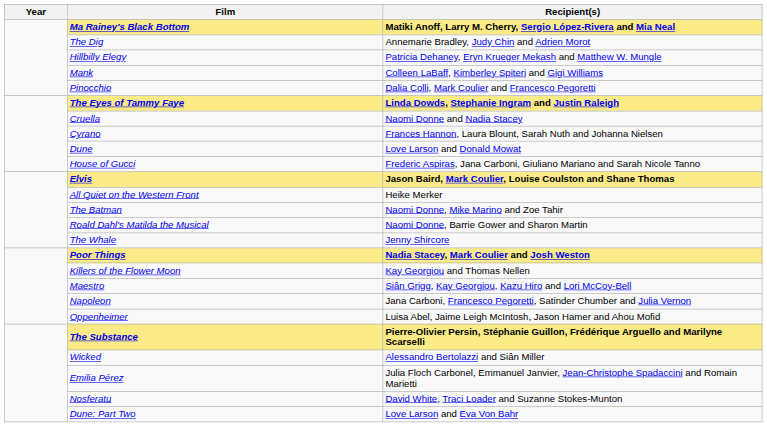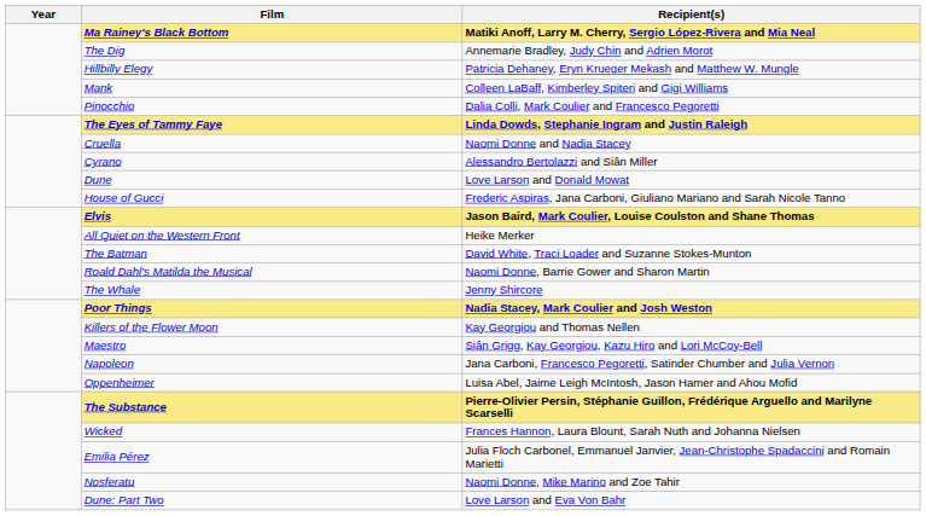 <table class="wikitable" style="width:100%;" cellpadding="5">
 <tr>
 <th style="width:5%;">Year</th>
 <th style="width:25%;">Film</th>
 <th style="width:30%;">Recipient(s)</th>
 </tr>
 <tr>
 <td rowspan="5"></td>
 <td style="background:#FAEB86"><strong><em><a href='#'>Ma Rainey's Black Bottom</a></em></strong></td>
 <td style="background:#FAEB86"><strong>Matiki Anoff, Larry M. Cherry, <a href='#'>Sergio López-Rivera</a> and <a href='#'>Mia Neal</a></strong></td>
 </tr>
 <tr>
 <td><em><a href='#'>The Dig</a></em></td>
 <td>Annemarie Bradley, <a href='#'>Judy Chin</a> and <a href='#'>Adrien Morot</a></td>
 </tr>
 <tr>
 <td><em><a href='#'>Hillbilly Elegy</a></em></td>
 <td><a href='#'>Patricia Dehaney</a>, <a href='#'>Eryn Krueger Mekash</a> and <a href='#'>Matthew W. Mungle</a></td>
 </tr>
 <tr>
 <td><em><a href='#'>Mank</a></em></td>
 <td><a href='#'>Colleen LaBaff</a>, <a href='#'>Kimberley Spiteri</a> and <a href='#'>Gigi Williams</a></td>
 </tr>
 <tr>
 <td><em><a href='#'>Pinocchio</a></em></td>
 <td><a href='#'>Dalia Colli</a>, <a href='#'>Mark Coulier</a> and <a href='#'>Francesco Pegoretti</a></td>
 </tr>
 <tr>
 <td rowspan="5"></td>
 <td style="background:#FAEB86"><strong><em><a href='#'>The Eyes of Tammy Faye</a></em></strong></td>
 <td style="background:#FAEB86"><strong><a href='#'>Linda Dowds</a>, <a href='#'>Stephanie Ingram</a> and <a href='#'>Justin Raleigh</a></strong></td>
 </tr>
 <tr>
 <td><em><a href='#'>Cruella</a></em></td>
 <td><a href='#'>Naomi Donne</a> and <a href='#'>Nadia Stacey</a></td>
 </tr>
 <tr>
 <td><em><a href='#'>Cyrano</a></em></td>
-<td><a href='#'>Frances Hannon</a>, Laura Blount, Sarah Nuth and Johanna Nielsen</td>
+<td><a href='#'>Alessandro Bertolazzi</a> and Siân Miller</td>
 </tr>
 <tr>
 <td><em><a href='#'>Dune</a></em></td>
 <td><a href='#'>Love Larson</a> and <a href='#'>Donald Mowat</a></td>
 </tr>
 <tr>
 <td><em><a href='#'>House of Gucci</a></em></td>
 <td><a href='#'>Frederic Aspiras</a>, Jana Carboni, Giuliano Mariano and Sarah Nicole Tanno</td>
 </tr>
 <tr>
 <td rowspan="5"></td>
 <td style="background:#FAEB86"><strong><em><a href='#'>Elvis</a></em></strong></td>
 <td style="background:#FAEB86"><strong>Jason Baird, <a href='#'>Mark Coulier</a>, Louise Coulston and Shane Thomas</strong></td>
 </tr>
 <tr>
 <td><em><a href='#'>All Quiet on the Western Front</a></em></td>
 <td>Heike Merker</td>
 </tr>
 <tr>
 <td><em><a href='#'>The Batman</a></em></td>
-<td><a href='#'>Naomi Donne</a>, <a href='#'>Mike Marino</a> and Zoe Tahir</td>
+<td><a href='#'>David White</a>, <a href='#'>Traci Loader</a> and Suzanne Stokes-Munton</td>
 </tr>
 <tr>
 <td><em><a href='#'>Roald Dahl's Matilda the Musical</a></em></td>
 <td><a href='#'>Naomi Donne</a>, Barrie Gower and Sharon Martin</td>
 </tr>
 <tr>
 <td><em><a href='#'>The Whale</a></em></td>
 <td><a href='#'>Jenny Shircore</a></td>
 </tr>
 <tr>
 <td rowspan="5"></td>
 <td style="background:#FAEB86"><strong><em><a href='#'>Poor Things</a></em></strong></td>
 <td style="background:#FAEB86"><strong><a href='#'>Nadia Stacey</a>, <a href='#'>Mark Coulier</a> and <a href='#'>Josh Weston</a></strong></td>
 </tr>
 <tr>
 <td><em><a href='#'>Killers of the Flower Moon</a></em></td>
 <td><a href='#'>Kay Georgiou</a> and Thomas Nellen</td>
 </tr>
 <tr>
 <td><em><a href='#'>Maestro</a></em></td>
 <td><a href='#'>Siân Grigg</a>, <a href='#'>Kay Georgiou</a>, <a href='#'>Kazu Hiro</a> and <a href='#'>Lori McCoy-Bell</a></td>
 </tr>
 <tr>
 <td><em><a href='#'>Napoleon</a></em></td>
 <td>Jana Carboni, <a href='#'>Francesco Pegoretti</a>, Satinder Chumber and <a href='#'>Julia Vernon</a></td>
 </tr>
 <tr>
 <td><em><a href='#'>Oppenheimer</a></em></td>
 <td>Luisa Abel, Jaime Leigh McIntosh, Jason Hamer and Ahou Mofid</td>
 </tr>
 <tr>
 <td rowspan="5"></td>
 <td style="background:#FAEB86"><strong><em><a href='#'>The Substance</a></em></strong></td>
 <td style="background:#FAEB86"><strong>Pierre-Olivier Persin, Stéphanie Guillon, Frédérique Arguello and Marilyne Scarselli</strong></td>
 </tr>
 <tr>
 <td><em><a href='#'>Wicked</a></em></td>
-<td><a href='#'>Alessandro Bertolazzi</a> and Siân Miller</td>
+<td><a href='#'>Frances Hannon</a>, Laura Blount, Sarah Nuth and Johanna Nielsen</td>
 </tr>
 <tr>
 <td><em><a href='#'>Emilia Pérez</a></em></td>
 <td>Julia Floch Carbonel, Emmanuel Janvier, <a href='#'>Jean-Christophe Spadaccini</a> and Romain Marietti</td>
 </tr>
 <tr>
 <td><em><a href='#'>Nosferatu</a></em></td>
-<td><a href='#'>David White</a>, <a href='#'>Traci Loader</a> and Suzanne Stokes-Munton</td>
+<td><a href='#'>Naomi Donne</a>, <a href='#'>Mike Marino</a> and Zoe Tahir</td>
 </tr>
 <tr>
 <td><em><a href='#'>Dune: Part Two</a></em></td>
 <td><a href='#'>Love Larson</a> and <a href='#'>Eva Von Bahr</a></td>
 </tr>
 </table>
